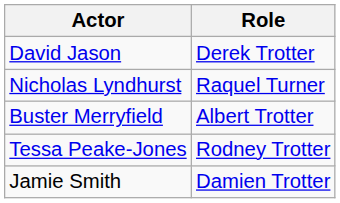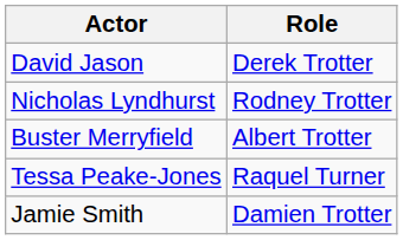 <table class="wikitable">
 <tr>
 <th>Actor</th>
 <th>Role</th>
 </tr>
 <tr>
 <td><a href='#'>David Jason</a></td>
 <td><a href='#'>Derek Trotter</a></td>
 </tr>
 <tr>
 <td><a href='#'>Nicholas Lyndhurst</a></td>
-<td><a href='#'>Raquel Turner</a></td>
+<td><a href='#'>Rodney Trotter</a></td>
 </tr>
 <tr>
 <td><a href='#'>Buster Merryfield</a></td>
 <td><a href='#'>Albert Trotter</a></td>
 </tr>
 <tr>
 <td><a href='#'>Tessa Peake-Jones</a></td>
-<td><a href='#'>Rodney Trotter</a></td>
+<td><a href='#'>Raquel Turner</a></td>
 </tr>
 <tr>
 <td>Jamie Smith</td>
 <td><a href='#'>Damien Trotter</a></td>
 </tr>
 </table>
